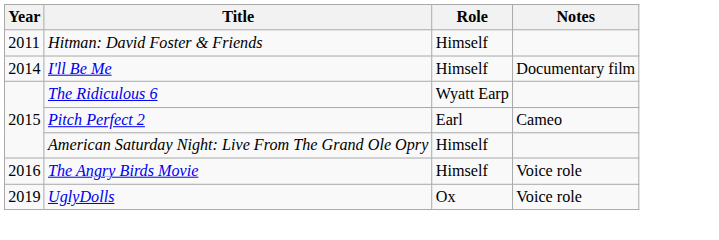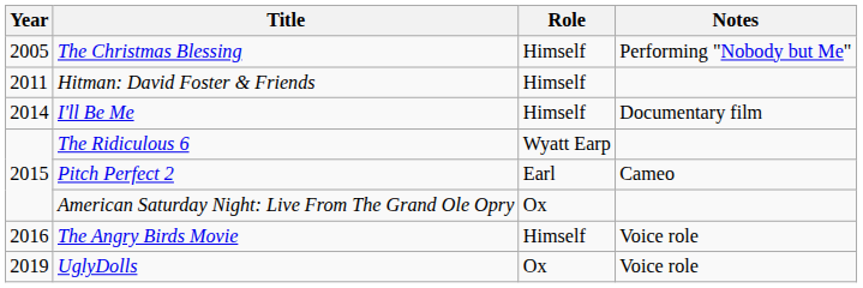 <table class="wikitable sortable plainrowheaders">
 <tr>
 <th scope="col">Year</th>
 <th scope="col">Title</th>
 <th scope="col">Role</th>
 <th scope="col" class="unsortable">Notes</th>
+</tr>
+<tr>
+<td>2005</td>
+<td><em><a href='#'>The Christmas Blessing</a></em></td>
+<td>Himself</td>
+<td>Performing "<a href='#'>Nobody but Me</a>"</td>
 </tr>
 <tr>
 <td>2011</td>
 <td><em>Hitman: David Foster & Friends</em></td>
 <td>Himself</td>
 <td></td>
 </tr>
 <tr>
 <td>2014</td>
 <td><em><a href='#'>I'll Be Me</a></em></td>
 <td>Himself</td>
 <td>Documentary film</td>
 </tr>
 <tr>
 <td rowspan=3>2015</td>
 <td><em><a href='#'>The Ridiculous 6</a></em></td>
 <td>Wyatt Earp</td>
 <td></td>
 </tr>
 <tr>
 <td><em><a href='#'>Pitch Perfect 2</a></em></td>
 <td>Earl</td>
 <td>Cameo</td>
 </tr>
 <tr>
 <td><em>American Saturday Night: Live From The Grand Ole Opry</em></td>
-<td>Himself</td>
+<td>Ox</td>
 <td></td>
 </tr>
 <tr>
 <td>2016</td>
 <td><em><a href='#'>The Angry Birds Movie</a></em></td>
 <td>Himself</td>
 <td>Voice role</td>
 </tr>
 <tr>
 <td>2019</td>
 <td><em><a href='#'>UglyDolls</a></em></td>
 <td>Ox</td>
 <td>Voice role</td>
 </tr>
 </table>
